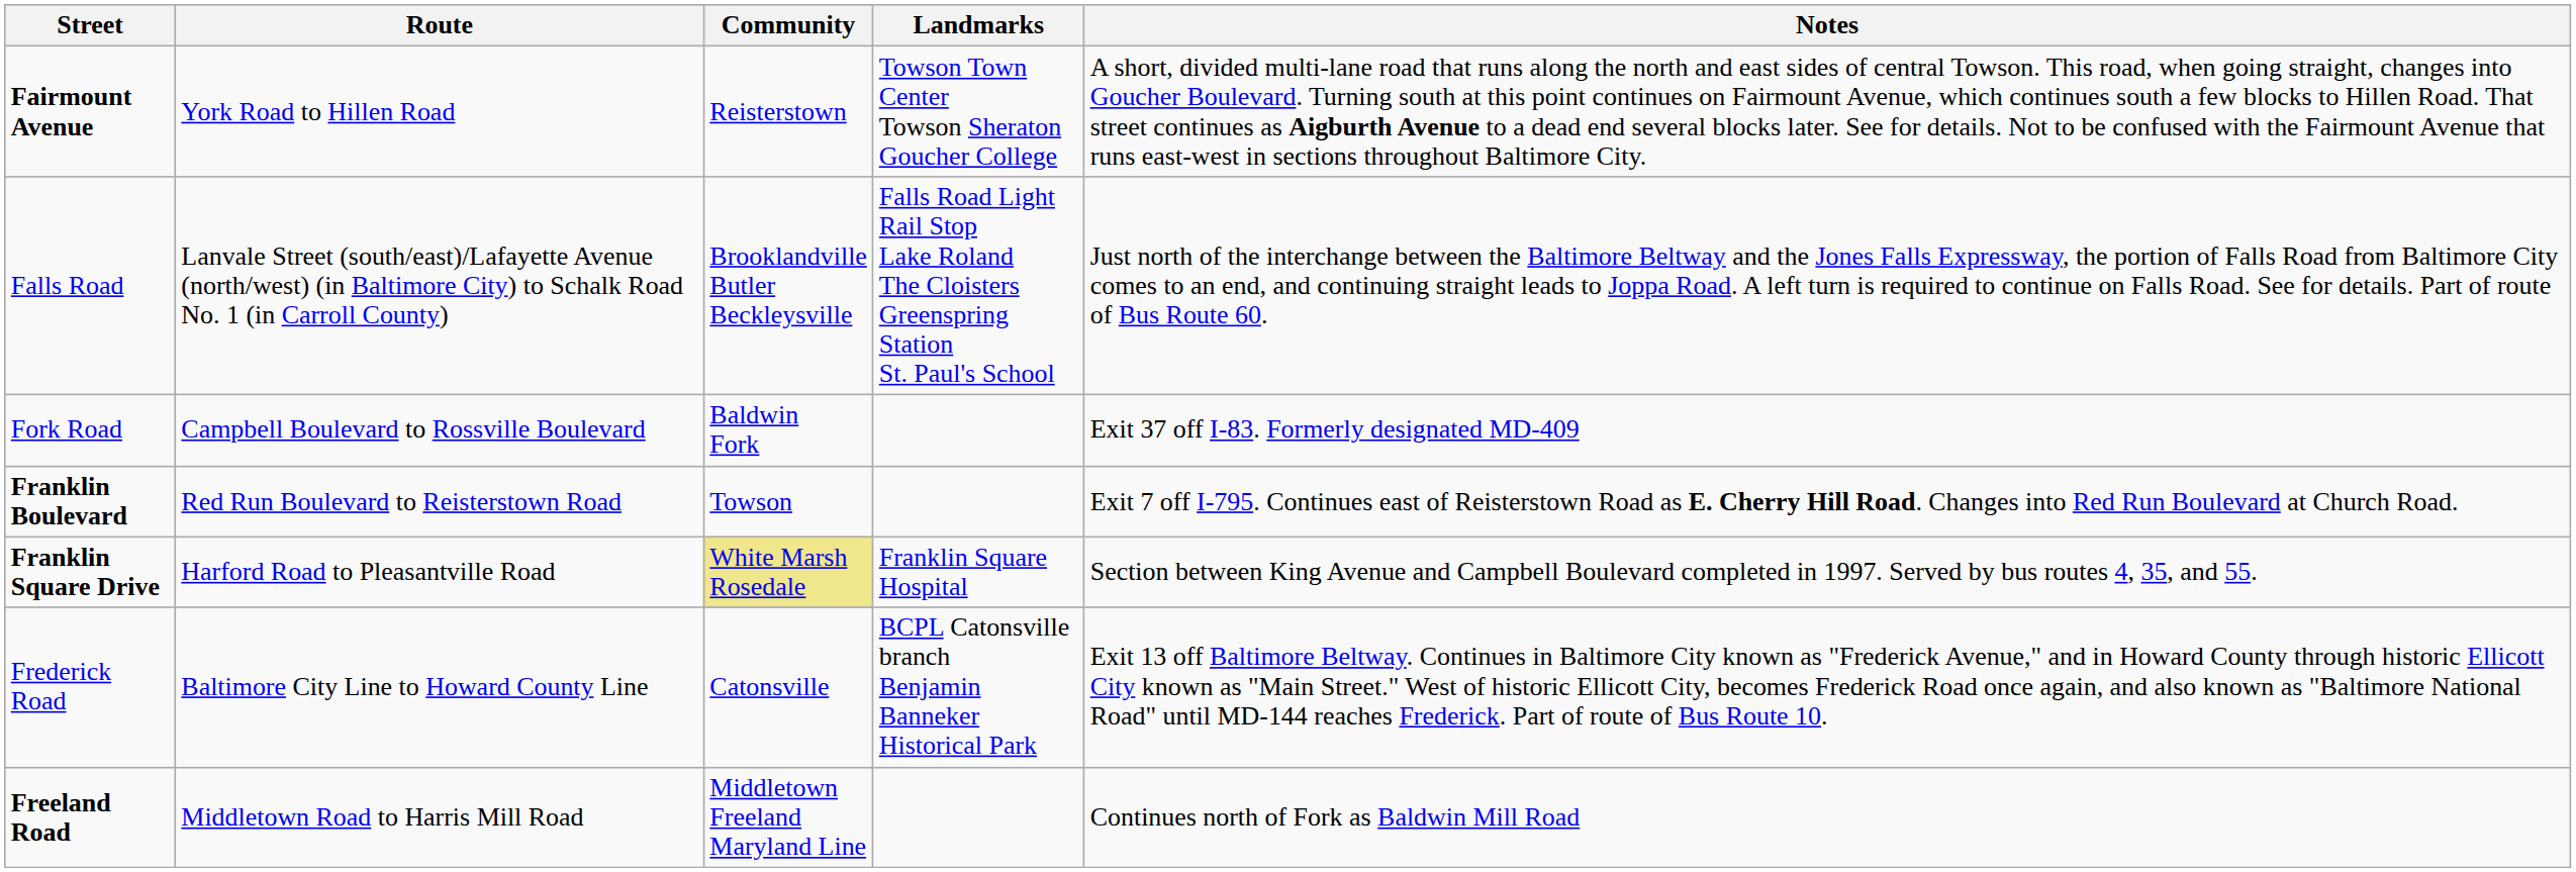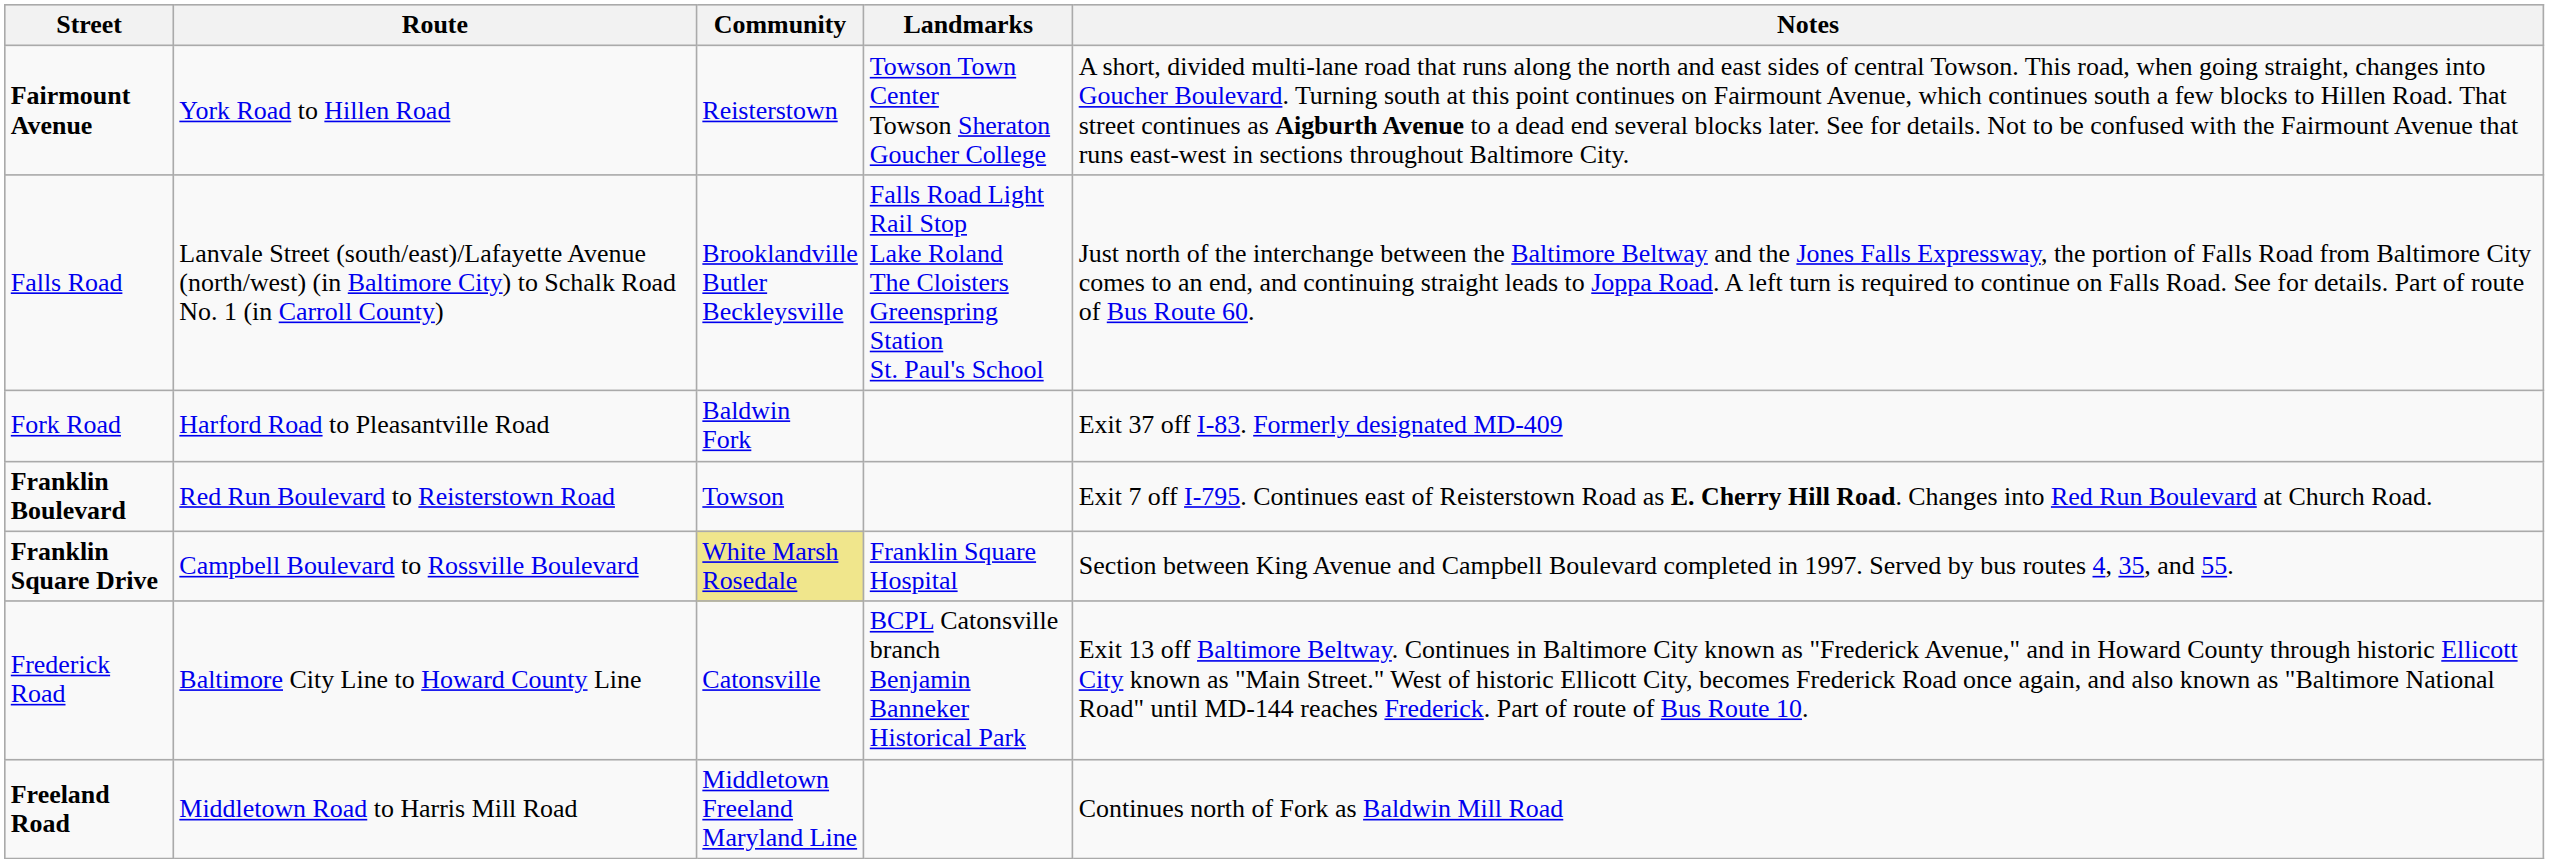 <table class="wikitable">
 <tr>
 <th>Street</th>
 <th>Route</th>
 <th>Community</th>
 <th>Landmarks</th>
 <th>Notes</th>
 </tr>
 <tr>
 <td><strong>Fairmount Avenue</strong></td>
 <td><a href='#'>York Road</a> to <a href='#'>Hillen Road</a></td>
 <td><a href='#'>Reisterstown</a></td>
 <td><a href='#'>Towson Town Center</a><br>Towson <a href='#'>Sheraton</a><br><a href='#'>Goucher College</a></td>
 <td>A short, divided multi-lane road that runs along the north and east sides of central Towson. This road, when going straight, changes into <a href='#'>Goucher Boulevard</a>. Turning south at this point continues on Fairmount Avenue, which continues south a few blocks to Hillen Road. That street continues as <strong>Aigburth Avenue</strong> to a dead end several blocks later. See  for details. Not to be confused with the Fairmount Avenue that runs east-west in sections throughout Baltimore City.</td>
 </tr>
 <tr>
 <td><a href='#'>Falls Road</a></td>
 <td>Lanvale Street (south/east)/Lafayette Avenue (north/west) (in <a href='#'>Baltimore City</a>) to Schalk Road No. 1 (in <a href='#'>Carroll County</a>)</td>
 <td><a href='#'>Brooklandville</a><br><a href='#'>Butler</a><br><a href='#'>Beckleysville</a></td>
 <td><a href='#'>Falls Road Light Rail Stop</a><br><a href='#'>Lake Roland</a><br><a href='#'>The Cloisters</a><br><a href='#'>Greenspring Station</a><br><a href='#'>St. Paul's School</a></td>
 <td>Just north of the interchange between the <a href='#'>Baltimore Beltway</a> and the <a href='#'>Jones Falls Expressway</a>, the portion of Falls Road from Baltimore City comes to an end, and continuing straight leads to <a href='#'>Joppa Road</a>. A left turn is required to continue on Falls Road. See  for details. Part of route of <a href='#'>Bus Route 60</a>.</td>
 </tr>
 <tr>
 <td><a href='#'>Fork Road</a></td>
-<td><a href='#'>Campbell Boulevard</a> to <a href='#'>Rossville Boulevard</a></td>
+<td><a href='#'>Harford Road</a> to Pleasantville Road</td>
 <td><a href='#'>Baldwin</a><br><a href='#'>Fork</a></td>
 <td></td>
 <td>Exit 37 off <a href='#'>I-83</a>. <a href='#'>Formerly designated MD-409</a></td>
 </tr>
 <tr>
 <td><strong>Franklin Boulevard</strong></td>
 <td><a href='#'>Red Run Boulevard</a> to <a href='#'>Reisterstown Road</a></td>
 <td><a href='#'>Towson</a></td>
 <td></td>
 <td>Exit 7 off <a href='#'>I-795</a>. Continues east of Reisterstown Road as <strong>E. Cherry Hill Road</strong>. Changes into <a href='#'>Red Run Boulevard</a> at Church Road.</td>
 </tr>
 <tr>
 <td><strong>Franklin Square Drive</strong></td>
-<td><a href='#'>Harford Road</a> to Pleasantville Road</td>
+<td><a href='#'>Campbell Boulevard</a> to <a href='#'>Rossville Boulevard</a></td>
 <td style="background: khaki;"><a href='#'>White Marsh</a><br><a href='#'>Rosedale</a></td>
 <td><a href='#'>Franklin Square Hospital</a></td>
 <td>Section between King Avenue and Campbell Boulevard completed in 1997. Served by bus routes <a href='#'>4</a>, <a href='#'>35</a>, and <a href='#'>55</a>.</td>
 </tr>
 <tr>
 <td><a href='#'>Frederick Road</a></td>
 <td><a href='#'>Baltimore</a> City Line to <a href='#'>Howard County</a> Line</td>
 <td><a href='#'>Catonsville</a></td>
 <td><a href='#'>BCPL</a> Catonsville branch<br><a href='#'>Benjamin Banneker Historical Park</a></td>
 <td>Exit 13 off <a href='#'>Baltimore Beltway</a>. Continues in Baltimore City known as "Frederick Avenue," and in Howard County through historic <a href='#'>Ellicott City</a> known as "Main Street." West of historic Ellicott City, becomes Frederick Road once again, and also known as "Baltimore National Road" until MD-144 reaches <a href='#'>Frederick</a>. Part of route of <a href='#'>Bus Route 10</a>.</td>
 </tr>
 <tr>
 <td><strong>Freeland Road</strong></td>
 <td><a href='#'>Middletown Road</a> to Harris Mill Road</td>
 <td><a href='#'>Middletown</a><br><a href='#'>Freeland</a><br><a href='#'>Maryland Line</a></td>
 <td></td>
 <td>Continues north of Fork as <a href='#'>Baldwin Mill Road</a></td>
 </tr>
 </table>
